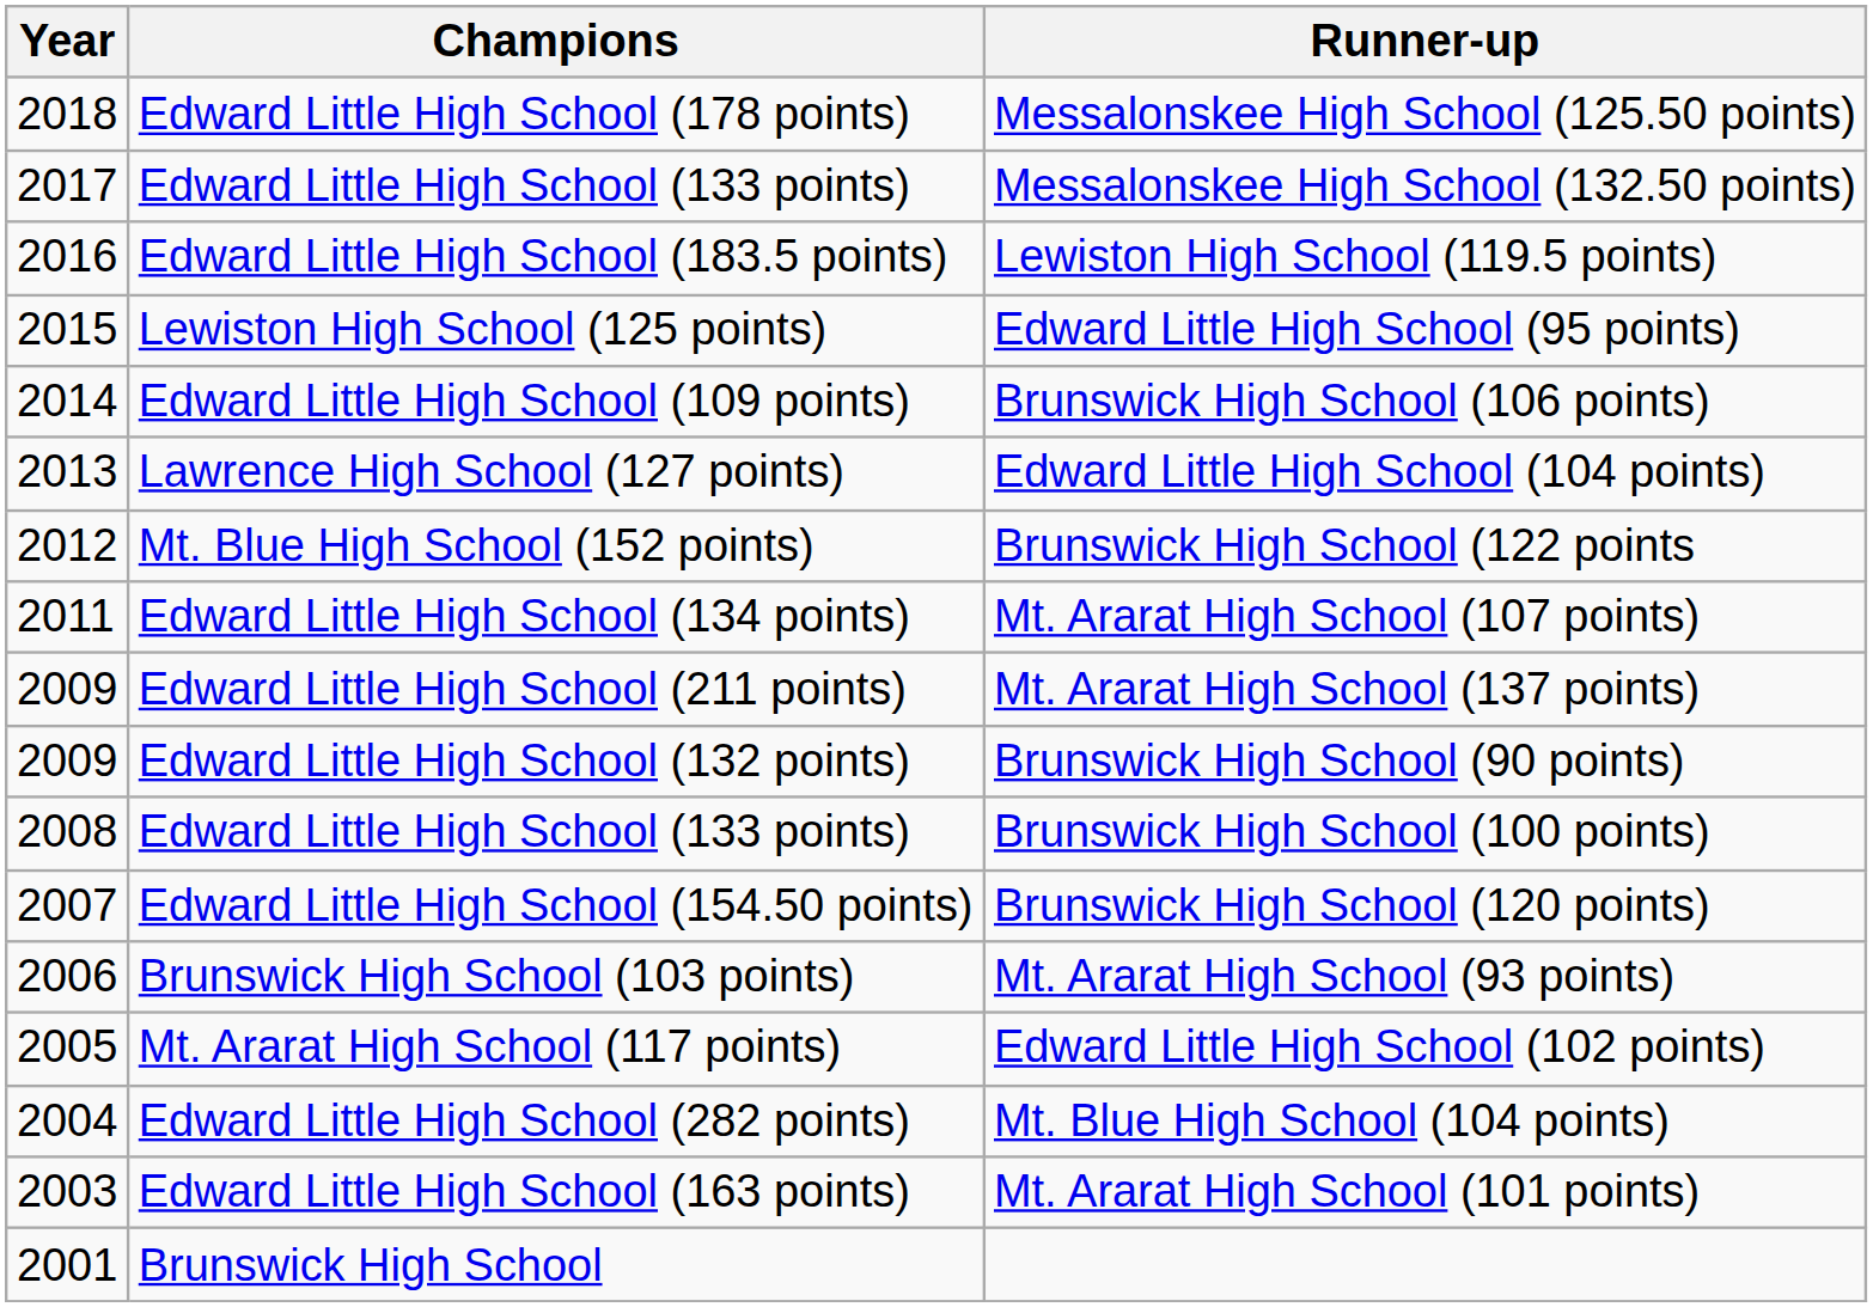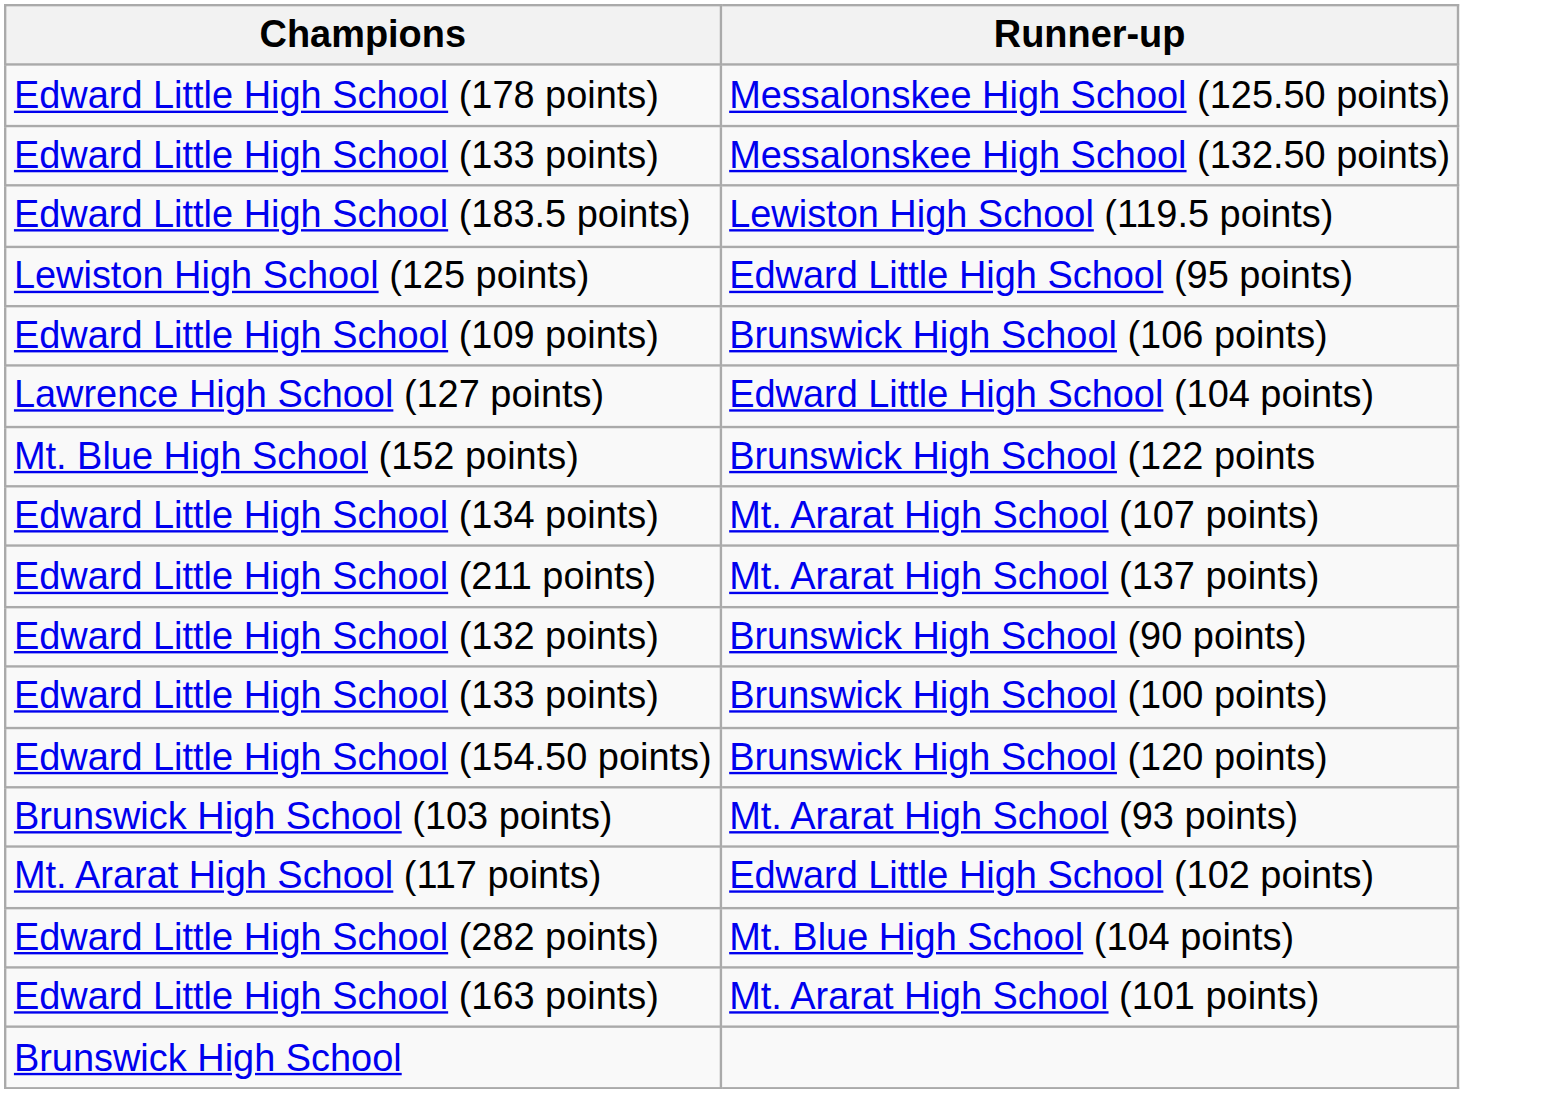 <table class="wikitable" border="1">
 <tr>
-<th>Year</th>
 <th>Champions</th>
 <th>Runner-up</th>
 </tr>
 <tr>
-<td>2018</td>
 <td><a href='#'>Edward Little High School</a> (178 points)</td>
 <td><a href='#'>Messalonskee High School</a> (125.50 points)</td>
 </tr>
 <tr>
-<td>2017</td>
 <td><a href='#'>Edward Little High School</a> (133 points)</td>
 <td><a href='#'>Messalonskee High School</a> (132.50 points)</td>
 </tr>
 <tr>
-<td>2016</td>
 <td><a href='#'>Edward Little High School</a> (183.5 points)</td>
 <td><a href='#'>Lewiston High School</a> (119.5 points)</td>
 </tr>
 <tr>
-<td>2015</td>
 <td><a href='#'>Lewiston High School</a> (125 points)</td>
 <td><a href='#'>Edward Little High School</a> (95 points)</td>
 </tr>
 <tr>
-<td>2014</td>
 <td><a href='#'>Edward Little High School</a> (109 points)</td>
 <td><a href='#'>Brunswick High School</a> (106 points)</td>
 </tr>
 <tr>
-<td>2013</td>
 <td><a href='#'>Lawrence High School</a> (127 points)</td>
 <td><a href='#'>Edward Little High School</a> (104 points)</td>
 </tr>
 <tr>
-<td>2012</td>
 <td><a href='#'>Mt. Blue High School</a> (152 points)</td>
 <td><a href='#'>Brunswick High School</a> (122 points</td>
 </tr>
 <tr>
-<td>2011</td>
 <td><a href='#'>Edward Little High School</a> (134 points)</td>
 <td><a href='#'>Mt. Ararat High School</a> (107 points)</td>
 </tr>
 <tr>
-<td>2009</td>
 <td><a href='#'>Edward Little High School</a> (211 points)</td>
 <td><a href='#'>Mt. Ararat High School</a> (137 points)</td>
 </tr>
 <tr>
-<td>2009</td>
 <td><a href='#'>Edward Little High School</a> (132 points)</td>
 <td><a href='#'>Brunswick High School</a> (90 points)</td>
 </tr>
 <tr>
-<td>2008</td>
 <td><a href='#'>Edward Little High School</a> (133 points)</td>
 <td><a href='#'>Brunswick High School</a> (100 points)</td>
 </tr>
 <tr>
-<td>2007</td>
 <td><a href='#'>Edward Little High School</a> (154.50 points)</td>
 <td><a href='#'>Brunswick High School</a> (120 points)</td>
 </tr>
 <tr>
-<td>2006</td>
 <td><a href='#'>Brunswick High School</a> (103 points)</td>
 <td><a href='#'>Mt. Ararat High School</a> (93 points)</td>
 </tr>
 <tr>
-<td>2005</td>
 <td><a href='#'>Mt. Ararat High School</a> (117 points)</td>
 <td><a href='#'>Edward Little High School</a> (102 points)</td>
 </tr>
 <tr>
-<td>2004</td>
 <td><a href='#'>Edward Little High School</a> (282 points)</td>
 <td><a href='#'>Mt. Blue High School</a> (104 points)</td>
 </tr>
 <tr>
-<td>2003</td>
 <td><a href='#'>Edward Little High School</a> (163 points)</td>
 <td><a href='#'>Mt. Ararat High School</a> (101 points)</td>
 </tr>
 <tr>
-<td>2001</td>
 <td><a href='#'>Brunswick High School</a></td>
 <td></td>
 </tr>
 </table>
